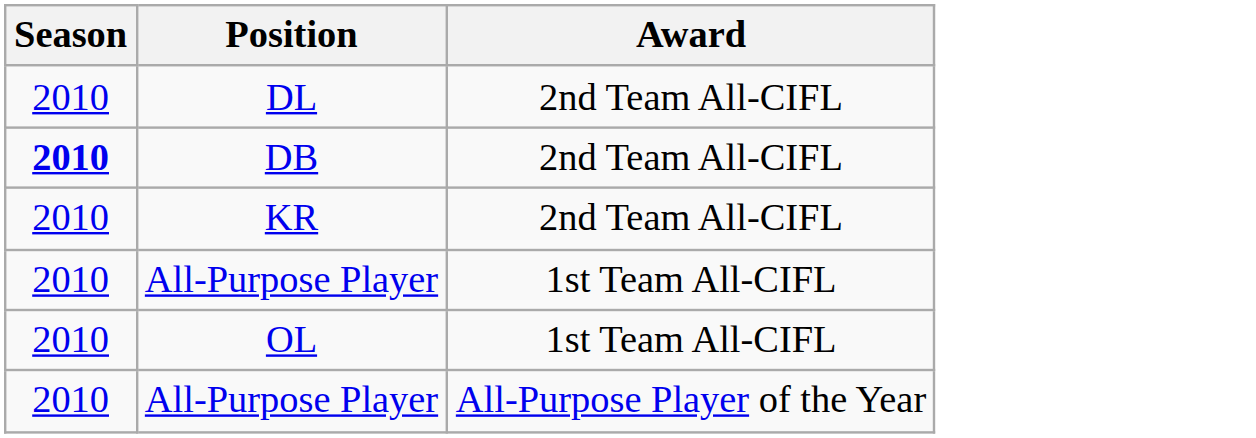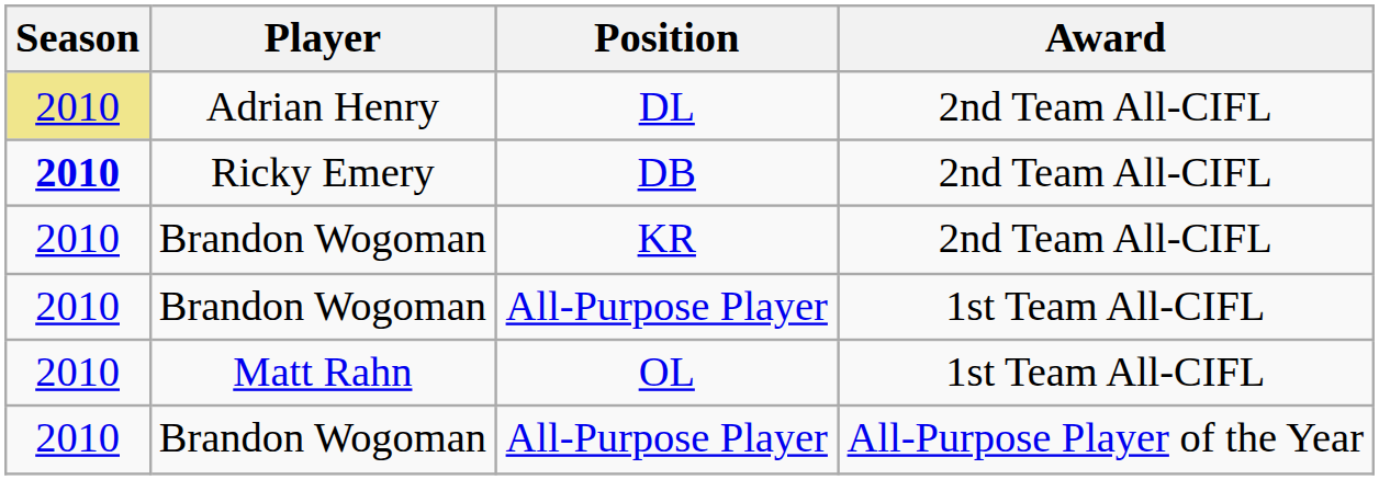 <table class="wikitable" style="text-align:center">
 <tr bgcolor="#efefef">
 <th>Season</th>
+<th>Player</th>
 <th>Position</th>
 <th>Award</th>
 </tr>
 <tr>
-<td><a href='#'>2010</a></td>
+<td style="background: khaki;"><a href='#'>2010</a></td>
+<td>Adrian Henry</td>
 <td><a href='#'>DL</a></td>
 <td>2nd Team All-CIFL</td>
 </tr>
 <tr>
 <td><strong><a href='#'>2010</a></strong></td>
+<td>Ricky Emery</td>
 <td><a href='#'>DB</a></td>
 <td>2nd Team All-CIFL</td>
 </tr>
 <tr>
 <td><a href='#'>2010</a></td>
+<td>Brandon Wogoman</td>
 <td><a href='#'>KR</a></td>
 <td>2nd Team All-CIFL</td>
 </tr>
 <tr>
 <td><a href='#'>2010</a></td>
+<td>Brandon Wogoman</td>
 <td><a href='#'>All-Purpose Player</a></td>
 <td>1st Team All-CIFL</td>
 </tr>
 <tr>
 <td><a href='#'>2010</a></td>
+<td><a href='#'>Matt Rahn</a></td>
 <td><a href='#'>OL</a></td>
 <td>1st Team All-CIFL</td>
 </tr>
 <tr>
 <td><a href='#'>2010</a></td>
+<td>Brandon Wogoman</td>
 <td><a href='#'>All-Purpose Player</a></td>
 <td><a href='#'>All-Purpose Player</a> of the Year</td>
 </tr>
 </table>
